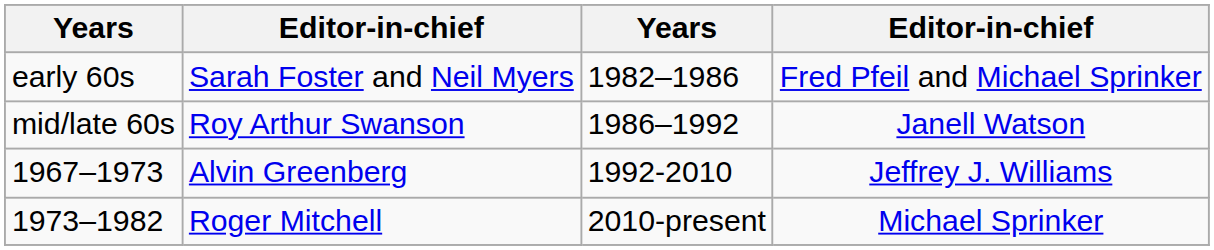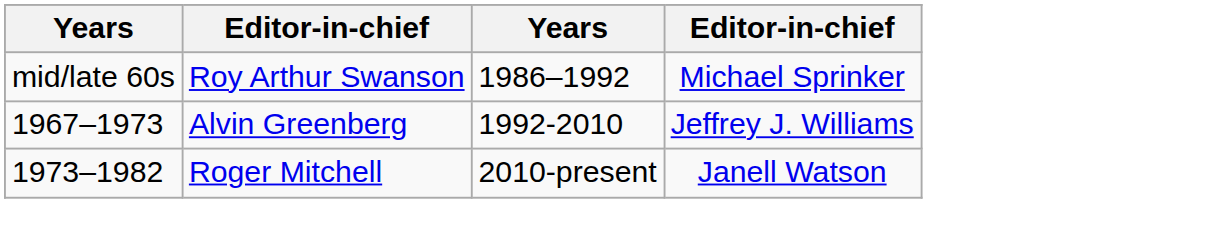 <table class="wikitable">
 <tr>
 <th align=right>Years</th>
 <th>Editor-in-chief</th>
 <th>Years</th>
 <th>Editor-in-chief</th>
 </tr>
 <tr>
-<td>early 60s</td>
-<td><a href='#'>Sarah Foster</a> and <a href='#'>Neil Myers</a></td>
-<td>1982–1986</td>
-<td align=center><a href='#'>Fred Pfeil</a> and <a href='#'>Michael Sprinker</a></td>
-</tr>
-<tr>
 <td>mid/late 60s</td>
 <td><a href='#'>Roy Arthur Swanson</a></td>
 <td>1986–1992</td>
-<td align=center><a href='#'>Janell Watson</a></td>
+<td align=center><a href='#'>Michael Sprinker</a></td>
 </tr>
 <tr>
 <td>1967–1973</td>
 <td><a href='#'>Alvin Greenberg</a></td>
 <td>1992-2010</td>
 <td align=center><a href='#'>Jeffrey J. Williams</a></td>
 </tr>
 <tr>
 <td>1973–1982</td>
 <td><a href='#'>Roger Mitchell</a></td>
 <td>2010-present</td>
-<td align=center><a href='#'>Michael Sprinker</a></td>
+<td align=center><a href='#'>Janell Watson</a></td>
 </tr>
 </table>
